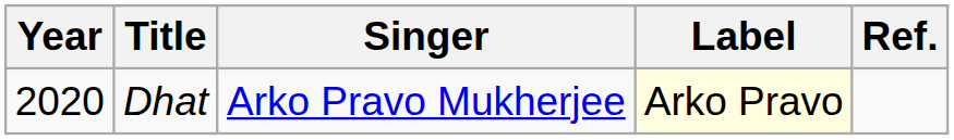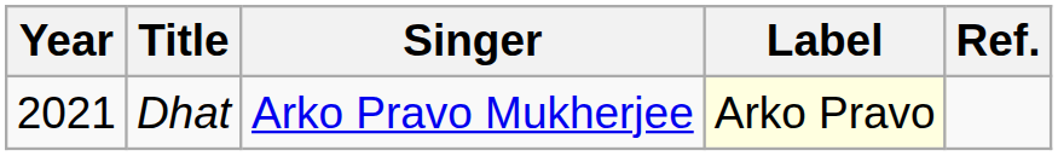 <table class="wikitable sortable">
 <tr>
 <th>Year</th>
 <th>Title</th>
 <th>Singer</th>
 <th>Label</th>
 <th>Ref.</th>
 </tr>
 <tr>
-<td>2020</td>
+<td>2021</td>
 <td><em>Dhat</em></td>
 <td><a href='#'>Arko Pravo Mukherjee</a></td>
 <td style="background: lightyellow;">Arko Pravo</td>
 <td></td>
 </tr>
 </table>
